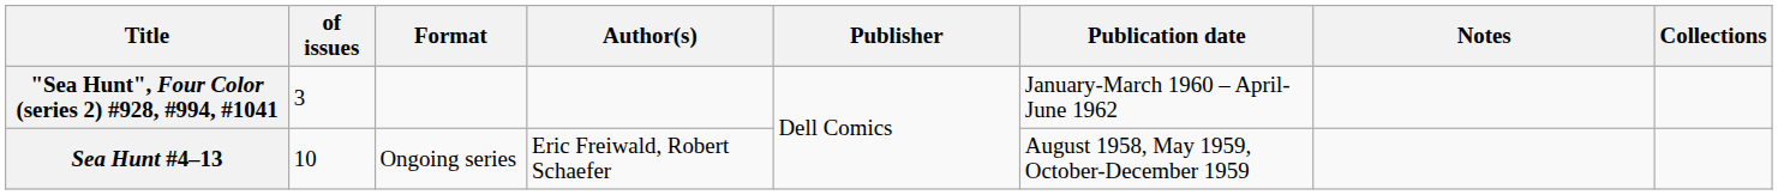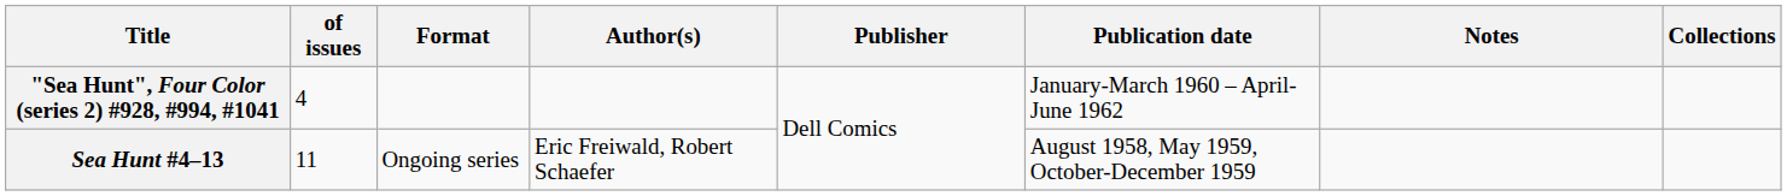 <table class="wikitable">
 <tr>
 <th>Title</th>
 <th style="width:40pt"> of issues</th>
 <th style="width:75pt">Format</th>
 <th style="width:125pt">Author(s)</th>
 <th style="width:125pt">Publisher</th>
 <th style="width:150pt">Publication date</th>
 <th style="width:175pt">Notes</th>
 <th>Collections</th>
 </tr>
 <tr>
 <th>"Sea Hunt", <em>Four Color</em> (series 2) #928, #994, #1041</th>
-<td>3</td>
+<td>4</td>
 <td></td>
 <td></td>
 <td rowspan="2">Dell Comics</td>
 <td>January-March 1960 – April-June 1962</td>
 <td></td>
 <td></td>
 </tr>
 <tr>
 <th><em>Sea Hunt</em> #4–13</th>
-<td>10</td>
+<td>11</td>
 <td>Ongoing series</td>
 <td>Eric Freiwald, Robert Schaefer</td>
 <td>August 1958, May 1959, October-December 1959</td>
 <td></td>
 <td></td>
 </tr>
 </table>
